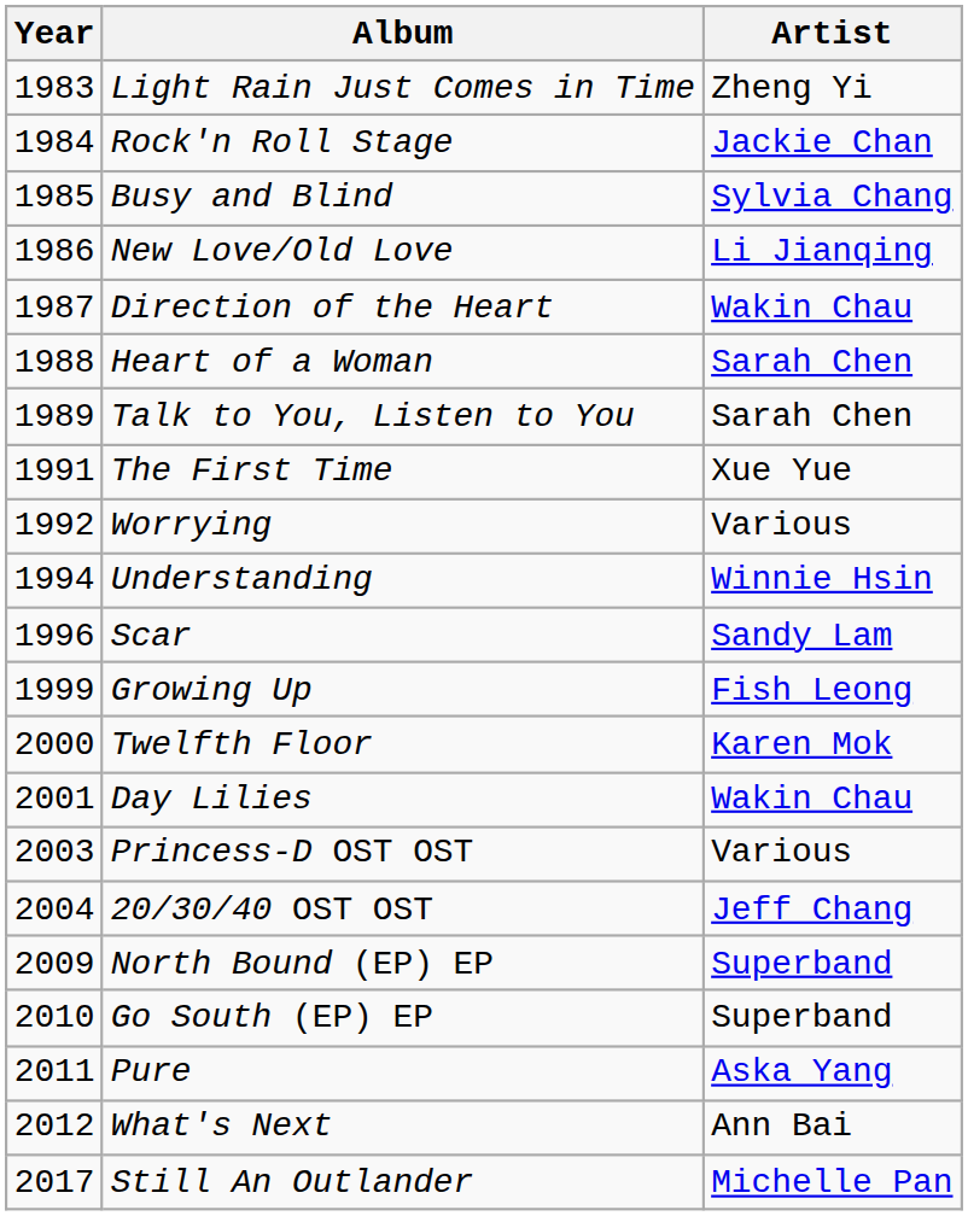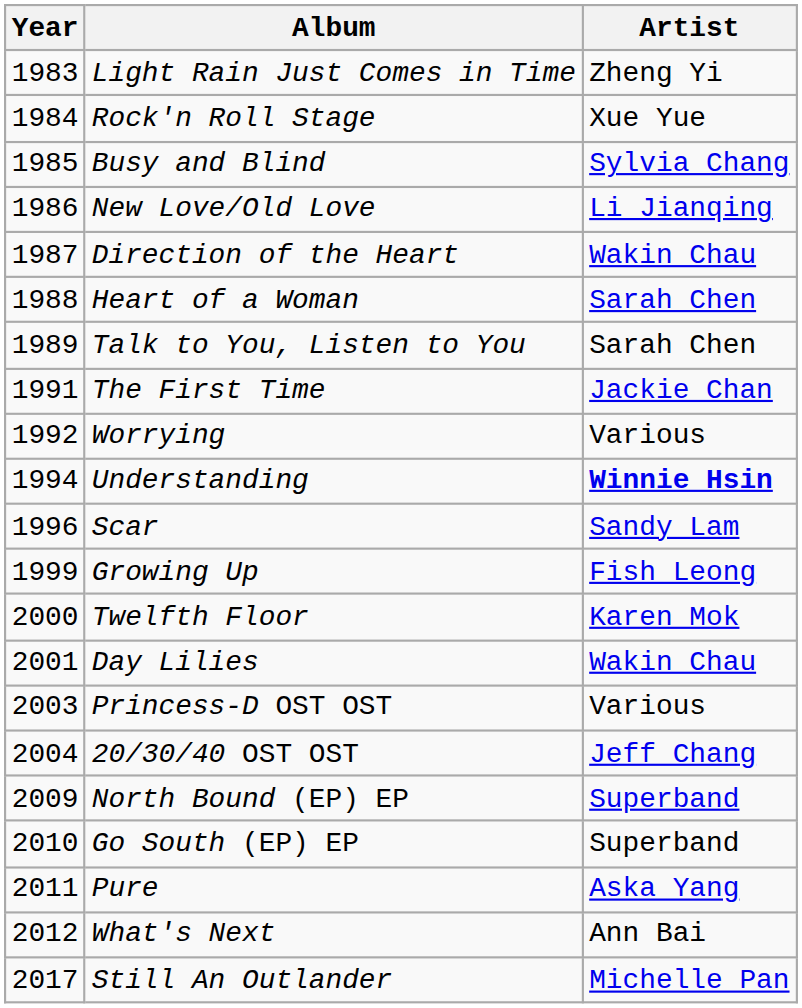 <table class="wikitable sortable">
 <tr>
 <th>Year</th>
 <th>Album</th>
 <th>Artist</th>
 </tr>
 <tr>
 <td>1983</td>
 <td><em>Light Rain Just Comes in Time</em> </td>
 <td>Zheng Yi</td>
 </tr>
 <tr>
 <td>1984</td>
 <td><em>Rock'n Roll Stage</em> </td>
-<td><a href='#'>Jackie Chan</a></td>
+<td>Xue Yue</td>
 </tr>
 <tr>
 <td>1985</td>
 <td><em>Busy and Blind</em> </td>
 <td><a href='#'>Sylvia Chang</a></td>
 </tr>
 <tr>
 <td>1986</td>
 <td><em>New Love/Old Love</em> </td>
 <td><a href='#'>Li Jianqing</a></td>
 </tr>
 <tr>
 <td>1987</td>
 <td><em>Direction of the Heart</em> </td>
 <td><a href='#'>Wakin Chau</a></td>
 </tr>
 <tr>
 <td>1988</td>
 <td><em>Heart of a Woman</em> </td>
 <td><a href='#'>Sarah Chen</a></td>
 </tr>
 <tr>
 <td>1989</td>
 <td><em>Talk to You, Listen to You</em> </td>
 <td>Sarah Chen</td>
 </tr>
 <tr>
 <td>1991</td>
 <td><em>The First Time</em> </td>
-<td>Xue Yue</td>
+<td><a href='#'>Jackie Chan</a></td>
 </tr>
 <tr>
 <td>1992</td>
 <td><em>Worrying</em> </td>
 <td>Various</td>
 </tr>
 <tr>
 <td>1994</td>
 <td><em>Understanding</em> </td>
-<td><a href='#'>Winnie Hsin</a></td>
+<td><strong><a href='#'>Winnie Hsin</a></strong></td>
 </tr>
 <tr>
 <td>1996</td>
 <td><em>Scar</em> </td>
 <td><a href='#'>Sandy Lam</a></td>
 </tr>
 <tr>
 <td>1999</td>
 <td><em>Growing Up</em> </td>
 <td><a href='#'>Fish Leong</a></td>
 </tr>
 <tr>
 <td>2000</td>
 <td><em>Twelfth Floor</em> </td>
 <td><a href='#'>Karen Mok</a></td>
 </tr>
 <tr>
 <td>2001</td>
 <td><em>Day Lilies</em> </td>
 <td><a href='#'>Wakin Chau</a></td>
 </tr>
 <tr>
 <td>2003</td>
 <td><em>Princess-D</em> OST OST</td>
 <td>Various</td>
 </tr>
 <tr>
 <td>2004</td>
 <td><em>20/30/40</em> OST OST</td>
 <td><a href='#'>Jeff Chang</a></td>
 </tr>
 <tr>
 <td>2009</td>
 <td><em>North Bound</em> (EP) EP</td>
 <td><a href='#'>Superband</a></td>
 </tr>
 <tr>
 <td>2010</td>
 <td><em>Go South</em> (EP) EP</td>
 <td>Superband</td>
 </tr>
 <tr>
 <td>2011</td>
 <td><em>Pure</em> </td>
 <td><a href='#'>Aska Yang</a></td>
 </tr>
 <tr>
 <td>2012</td>
 <td><em>What's Next</em> </td>
 <td>Ann Bai</td>
 </tr>
 <tr>
 <td>2017</td>
 <td><em>Still An Outlander</em> </td>
 <td><a href='#'>Michelle Pan</a></td>
 </tr>
 </table>
